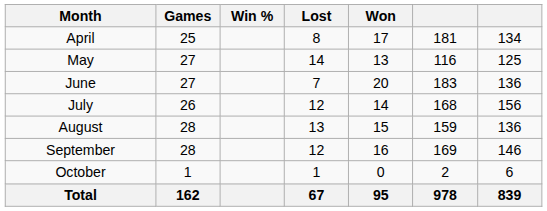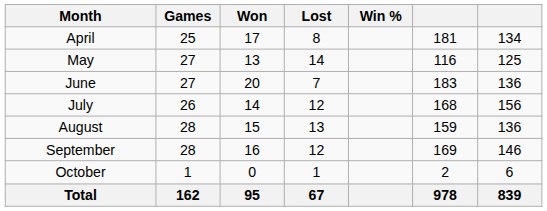 <table class="wikitable" style="margin:1em auto; font-size:95%; text-align:center; width:38em;">
 <tr>
 <th width="28%">Month</th>
 <th width="12%">Games</th>
+<th width="12%">Won</th>
+<th width="12%">Lost</th>
 <th width="12%">Win %</th>
-<th width="12%">Lost</th>
-<th width="12%">Won</th>
 <th width="12%"></th>
 <th width="12%"></th>
 </tr>
 <tr>
 <td>April</td>
 <td>25</td>
+<td>17</td>
+<td>8</td>
 <td></td>
-<td>8</td>
-<td>17</td>
 <td>181</td>
 <td>134</td>
 </tr>
 <tr>
 <td>May</td>
 <td>27</td>
+<td>13</td>
+<td>14</td>
 <td></td>
-<td>14</td>
-<td>13</td>
 <td>116</td>
 <td>125</td>
 </tr>
 <tr>
 <td>June</td>
 <td>27</td>
+<td>20</td>
+<td>7</td>
 <td></td>
-<td>7</td>
-<td>20</td>
 <td>183</td>
 <td>136</td>
 </tr>
 <tr>
 <td>July</td>
 <td>26</td>
+<td>14</td>
+<td>12</td>
 <td></td>
-<td>12</td>
-<td>14</td>
 <td>168</td>
 <td>156</td>
 </tr>
 <tr>
 <td>August</td>
 <td>28</td>
+<td>15</td>
+<td>13</td>
 <td></td>
-<td>13</td>
-<td>15</td>
 <td>159</td>
 <td>136</td>
 </tr>
 <tr>
 <td>September</td>
 <td>28</td>
+<td>16</td>
+<td>12</td>
 <td></td>
-<td>12</td>
-<td>16</td>
 <td>169</td>
 <td>146</td>
 </tr>
 <tr>
 <td>October</td>
 <td>1</td>
+<td>0</td>
+<td>1</td>
 <td></td>
-<td>1</td>
-<td>0</td>
 <td>2</td>
 <td>6</td>
 </tr>
 <tr>
 <th>Total</th>
 <th>162</th>
+<th>95</th>
+<th>67</th>
 <th></th>
-<th>67</th>
-<th>95</th>
 <th>978</th>
 <th>839</th>
 </tr>
 </table>
